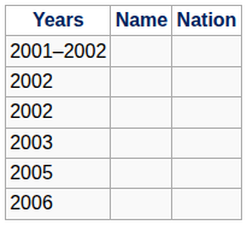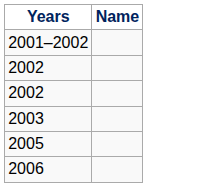 <table class="wikitable sortable">
 <tr>
 <th style="background:white; color:#00235d;" scope="col">Years</th>
 <th style="background:white; color:#00235d;" scope="col">Name</th>
-<th style="background:white; color:#00235d;" scope="col">Nation</th>
 </tr>
 <tr>
 <td>2001–2002</td>
-<td></td>
 <td></td>
 </tr>
 <tr>
 <td>2002</td>
 <td></td>
-<td></td>
 </tr>
 <tr>
 <td>2002</td>
-<td></td>
 <td></td>
 </tr>
 <tr>
 <td>2003</td>
 <td></td>
-<td></td>
 </tr>
 <tr>
 <td>2005</td>
-<td></td>
 <td></td>
 </tr>
 <tr>
 <td>2006</td>
 <td></td>
-<td></td>
 </tr>
 </table>
